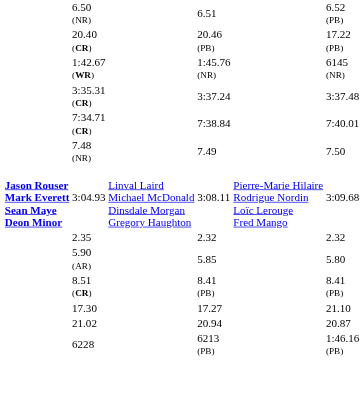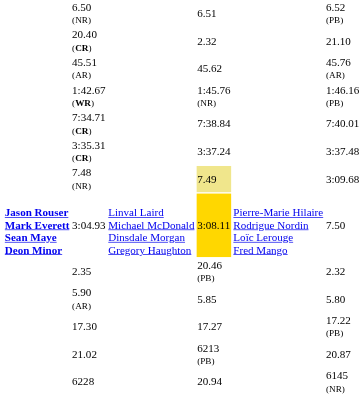 <table>
 <tr>
 <td></td>
 <td></td>
 <td>6.50<br><small>(NR)</small></td>
 <td></td>
 <td>6.51</td>
 <td></td>
 <td>6.52<br><small>(PB)</small></td>
 </tr>
 <tr>
 <td></td>
 <td></td>
 <td>20.40<br><small>(<strong>CR</strong>)</small></td>
 <td></td>
-<td>20.46<br><small>(PB)</small></td>
+<td>2.32</td>
 <td></td>
-<td>17.22<br><small>(PB)</small></td>
+<td>21.10</td>
+</tr>
+<tr>
+<td></td>
+<td></td>
+<td>45.51<br><small>(AR)</small></td>
+<td></td>
+<td>45.62</td>
+<td></td>
+<td>45.76<br><small>(AR)</small></td>
 </tr>
 <tr>
 <td></td>
 <td></td>
 <td>1:42.67<br><small>(<strong>WR</strong>)</small></td>
 <td></td>
 <td>1:45.76<br><small>(NR)</small></td>
 <td></td>
-<td>6145<br><small>(NR)</small></td>
+<td>1:46.16<br><small>(PB)</small></td>
+</tr>
+<tr>
+<td></td>
+<td></td>
+<td>7:34.71<br><small>(<strong>CR</strong>)</small></td>
+<td></td>
+<td>7:38.84</td>
+<td></td>
+<td>7:40.01</td>
 </tr>
 <tr>
 <td></td>
 <td></td>
 <td>3:35.31<br><small>(<strong>CR</strong>)</small></td>
 <td></td>
 <td>3:37.24</td>
 <td></td>
 <td>3:37.48</td>
 </tr>
 <tr>
 <td></td>
 <td></td>
-<td>7:34.71<br><small>(<strong>CR</strong>)</small></td>
-<td></td>
-<td>7:38.84</td>
-<td></td>
-<td>7:40.01</td>
-</tr>
-<tr>
-<td></td>
-<td></td>
 <td>7.48<br><small>(NR)</small></td>
 <td></td>
-<td>7.49</td>
+<td style="background: khaki;">7.49</td>
 <td></td>
-<td>7.50</td>
+<td>3:09.68</td>
 </tr>
 <tr>
 <td></td>
 <td><strong><br><a href='#'>Jason Rouser</a><br><a href='#'>Mark Everett</a><br><a href='#'>Sean Maye</a><br><a href='#'>Deon Minor</a></strong></td>
 <td>3:04.93</td>
 <td><br><a href='#'>Linval Laird</a><br><a href='#'>Michael McDonald</a><br><a href='#'>Dinsdale Morgan</a><br><a href='#'>Gregory Haughton</a></td>
-<td>3:08.11</td>
+<td style="background: gold;">3:08.11</td>
 <td><br><a href='#'>Pierre-Marie Hilaire</a><br><a href='#'>Rodrigue Nordin</a><br><a href='#'>Loïc Lerouge</a><br><a href='#'>Fred Mango</a></td>
-<td>3:09.68</td>
+<td>7.50</td>
 </tr>
 <tr>
 <td></td>
 <td></td>
 <td>2.35</td>
 <td></td>
-<td>2.32</td>
+<td>20.46<br><small>(PB)</small></td>
 <td></td>
 <td>2.32</td>
 </tr>
 <tr>
 <td></td>
 <td></td>
 <td>5.90<br><small>(AR)</small></td>
 <td></td>
 <td>5.85</td>
 <td></td>
 <td>5.80</td>
 </tr>
 <tr>
 <td></td>
 <td></td>
-<td>8.51<br><small>(<strong>CR</strong>)</small></td>
-<td></td>
-<td>8.41<br><small>(PB)</small></td>
-<td></td>
-<td>8.41<br><small>(PB)</small></td>
-</tr>
-<tr>
-<td></td>
-<td></td>
 <td>17.30</td>
 <td></td>
 <td>17.27</td>
 <td></td>
-<td>21.10</td>
+<td>17.22<br><small>(PB)</small></td>
 </tr>
 <tr>
 <td></td>
 <td></td>
 <td>21.02</td>
 <td></td>
-<td>20.94</td>
+<td>6213<br><small>(PB)</small></td>
 <td></td>
 <td>20.87</td>
 </tr>
 <tr>
 <td></td>
 <td></td>
 <td>6228</td>
 <td></td>
-<td>6213<br><small>(PB)</small></td>
+<td>20.94</td>
 <td></td>
-<td>1:46.16<br><small>(PB)</small></td>
+<td>6145<br><small>(NR)</small></td>
 </tr>
 <tr>
 </tr>
 </table>
